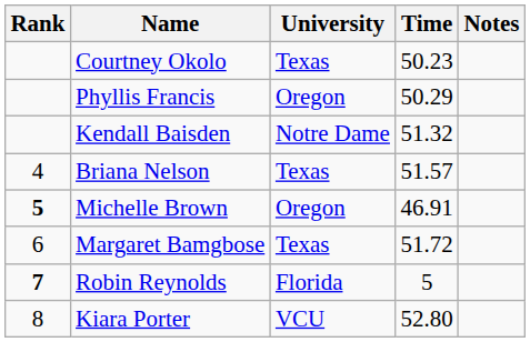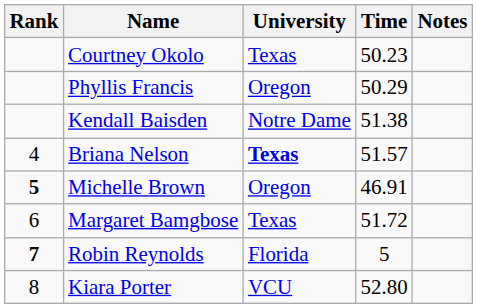 <table class="wikitable sortable" style="text-align:center">
 <tr>
 <th>Rank</th>
 <th>Name</th>
 <th>University</th>
 <th>Time</th>
 <th>Notes</th>
 </tr>
 <tr>
 <td></td>
 <td align=left><a href='#'>Courtney Okolo</a></td>
 <td align=left><a href='#'>Texas</a></td>
 <td>50.23</td>
 <td></td>
 </tr>
 <tr>
 <td></td>
 <td align=left><a href='#'>Phyllis Francis</a></td>
 <td align=left><a href='#'>Oregon</a></td>
 <td>50.29</td>
 <td></td>
 </tr>
 <tr>
 <td></td>
 <td align=left><a href='#'>Kendall Baisden</a></td>
 <td align=left><a href='#'>Notre Dame</a></td>
-<td>51.32</td>
+<td>51.38</td>
 <td></td>
 </tr>
 <tr>
 <td>4</td>
 <td align=left><a href='#'>Briana Nelson</a></td>
-<td align="left"><a href='#'>Texas</a></td>
+<td align="left"><strong><a href='#'>Texas</a></strong></td>
 <td>51.57</td>
 <td></td>
 </tr>
 <tr>
 <td><strong>5</strong></td>
 <td align=left><a href='#'>Michelle Brown</a></td>
 <td align=left><a href='#'>Oregon</a></td>
 <td>46.91</td>
 <td></td>
 </tr>
 <tr>
 <td>6</td>
 <td align=left><a href='#'>Margaret Bamgbose</a> </td>
 <td align=left><a href='#'>Texas</a></td>
 <td>51.72</td>
 <td></td>
 </tr>
 <tr>
 <td><strong>7</strong></td>
 <td align=left><a href='#'>Robin Reynolds</a></td>
 <td align="left"><a href='#'>Florida</a></td>
 <td>5</td>
 <td></td>
 </tr>
 <tr>
 <td>8</td>
 <td align=left><a href='#'>Kiara Porter</a></td>
 <td align="left"><a href='#'>VCU</a></td>
 <td>52.80</td>
 <td></td>
 </tr>
 </table>
